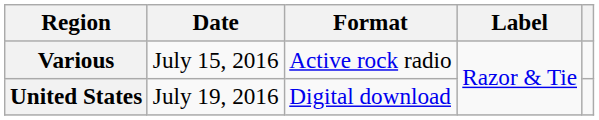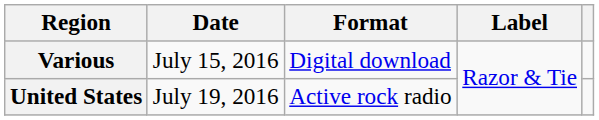 <table class="wikitable plainrowheaders">
 <tr>
 <th scope="col">Region</th>
 <th scope="col">Date</th>
 <th scope="col">Format</th>
 <th scope="col">Label</th>
 <th scope="col"></th>
 </tr>
 <tr>
 <th scope="row">Various</th>
 <td>July 15, 2016</td>
-<td><a href='#'>Active rock</a> radio</td>
+<td><a href='#'>Digital download</a></td>
 <td rowspan="2"><a href='#'>Razor & Tie</a></td>
 <td align="center"></td>
 </tr>
 <tr>
 <th scope="row">United States</th>
 <td>July 19, 2016</td>
-<td><a href='#'>Digital download</a></td>
+<td><a href='#'>Active rock</a> radio</td>
 <td align="center"></td>
 </tr>
 </table>
